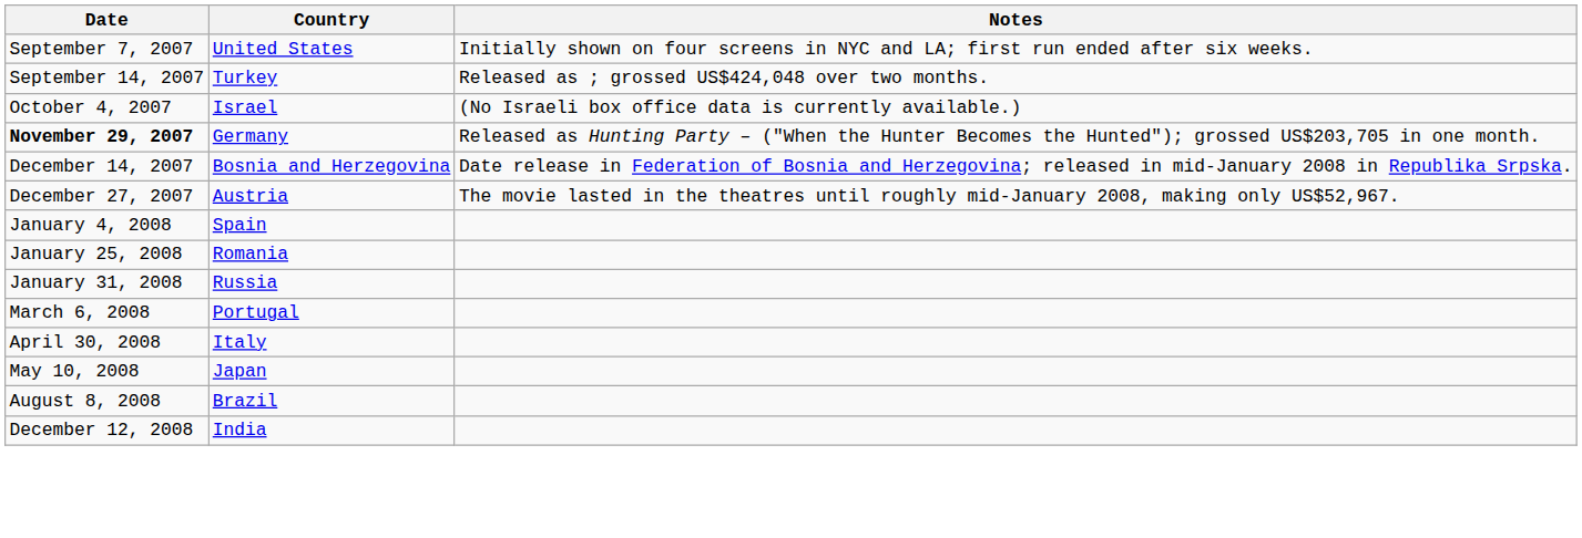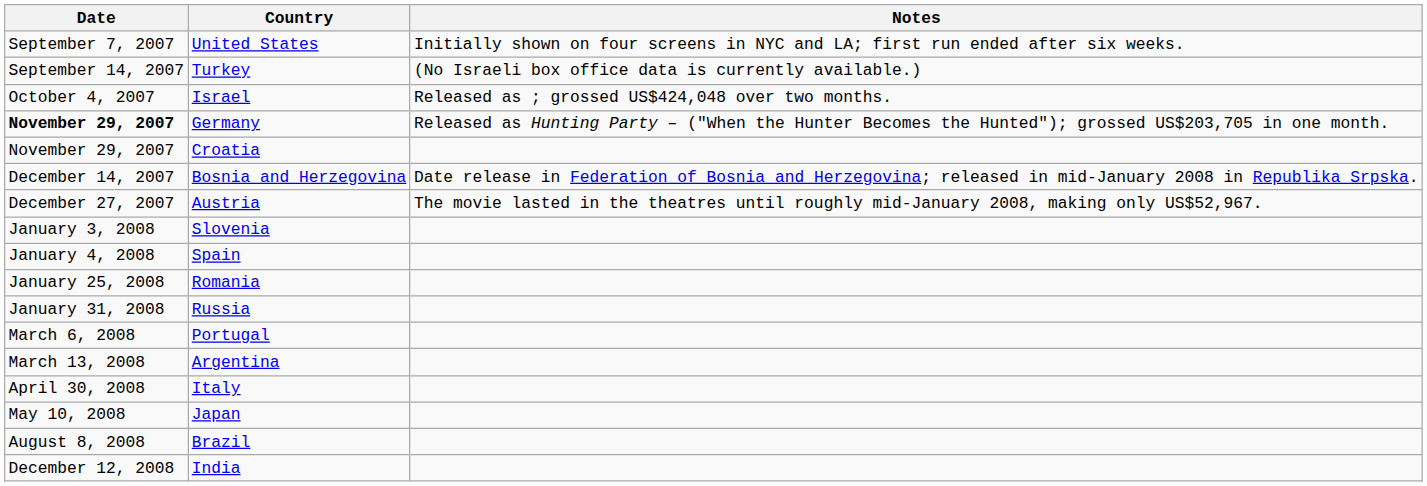 <table class="wikitable">
 <tr>
 <th>Date</th>
 <th>Country</th>
 <th>Notes</th>
 </tr>
 <tr>
 <td>September 7, 2007</td>
 <td><a href='#'>United States</a></td>
 <td>Initially shown on four screens in NYC and LA;  first run ended after six weeks.</td>
 </tr>
 <tr>
 <td>September 14, 2007</td>
 <td><a href='#'>Turkey</a></td>
-<td>Released as ; grossed US$424,048 over two months.</td>
+<td>(No Israeli box office data is currently available.)</td>
 </tr>
 <tr>
 <td>October 4, 2007</td>
 <td><a href='#'>Israel</a></td>
-<td>(No Israeli box office data is currently available.)</td>
+<td>Released as ; grossed US$424,048 over two months.</td>
 </tr>
 <tr>
 <td><strong>November 29, 2007</strong></td>
 <td><a href='#'>Germany</a></td>
 <td>Released as <em>Hunting Party –</em>  ("When the Hunter Becomes the Hunted"); grossed US$203,705 in one month.</td>
+</tr>
+<tr>
+<td>November 29, 2007</td>
+<td><a href='#'>Croatia</a></td>
+<td></td>
 </tr>
 <tr>
 <td>December 14, 2007</td>
 <td><a href='#'>Bosnia and Herzegovina</a></td>
 <td>Date release in <a href='#'>Federation of Bosnia and Herzegovina</a>; released in mid-January 2008 in <a href='#'>Republika Srpska</a>.</td>
 </tr>
 <tr>
 <td>December 27, 2007</td>
 <td><a href='#'>Austria</a></td>
 <td>The movie lasted in the theatres until roughly mid-January 2008, making only US$52,967.</td>
+</tr>
+<tr>
+<td>January 3, 2008</td>
+<td><a href='#'>Slovenia</a></td>
+<td></td>
 </tr>
 <tr>
 <td>January 4, 2008</td>
 <td><a href='#'>Spain</a></td>
 <td></td>
 </tr>
 <tr>
 <td>January 25, 2008</td>
 <td><a href='#'>Romania</a></td>
 <td></td>
 </tr>
 <tr>
 <td>January 31, 2008</td>
 <td><a href='#'>Russia</a></td>
 <td></td>
 </tr>
 <tr>
 <td>March 6, 2008</td>
 <td><a href='#'>Portugal</a></td>
+<td></td>
+</tr>
+<tr>
+<td>March 13, 2008</td>
+<td><a href='#'>Argentina</a></td>
 <td></td>
 </tr>
 <tr>
 <td>April 30, 2008</td>
 <td><a href='#'>Italy</a></td>
 <td></td>
 </tr>
 <tr>
 <td>May 10, 2008</td>
 <td><a href='#'>Japan</a></td>
 <td></td>
 </tr>
 <tr>
 <td>August 8, 2008</td>
 <td><a href='#'>Brazil</a></td>
 <td></td>
 </tr>
 <tr>
 <td>December 12, 2008</td>
 <td><a href='#'>India</a></td>
 <td></td>
 </tr>
 </table>
